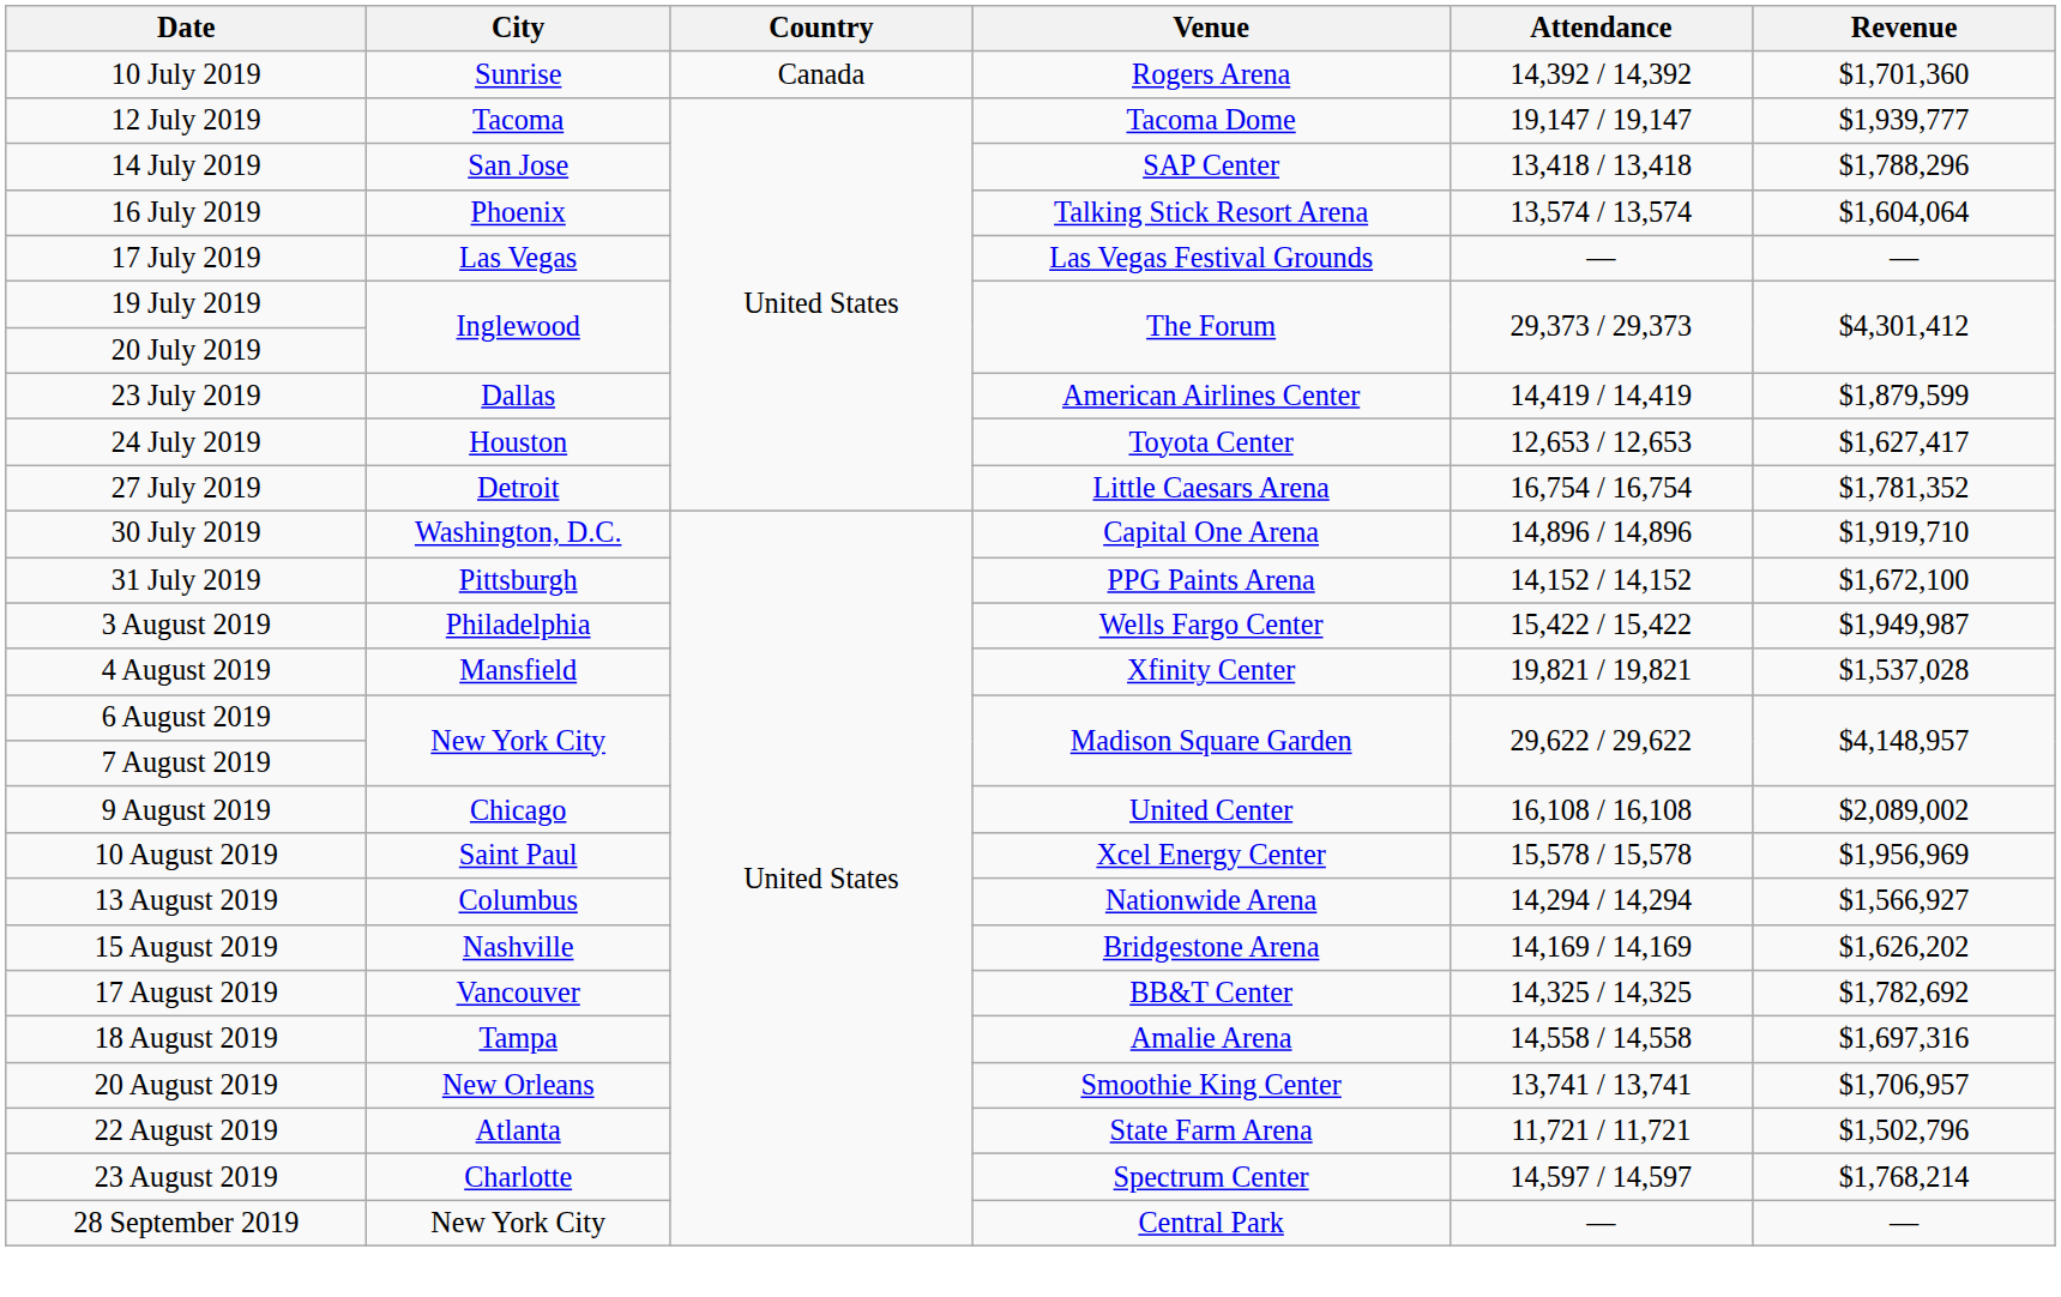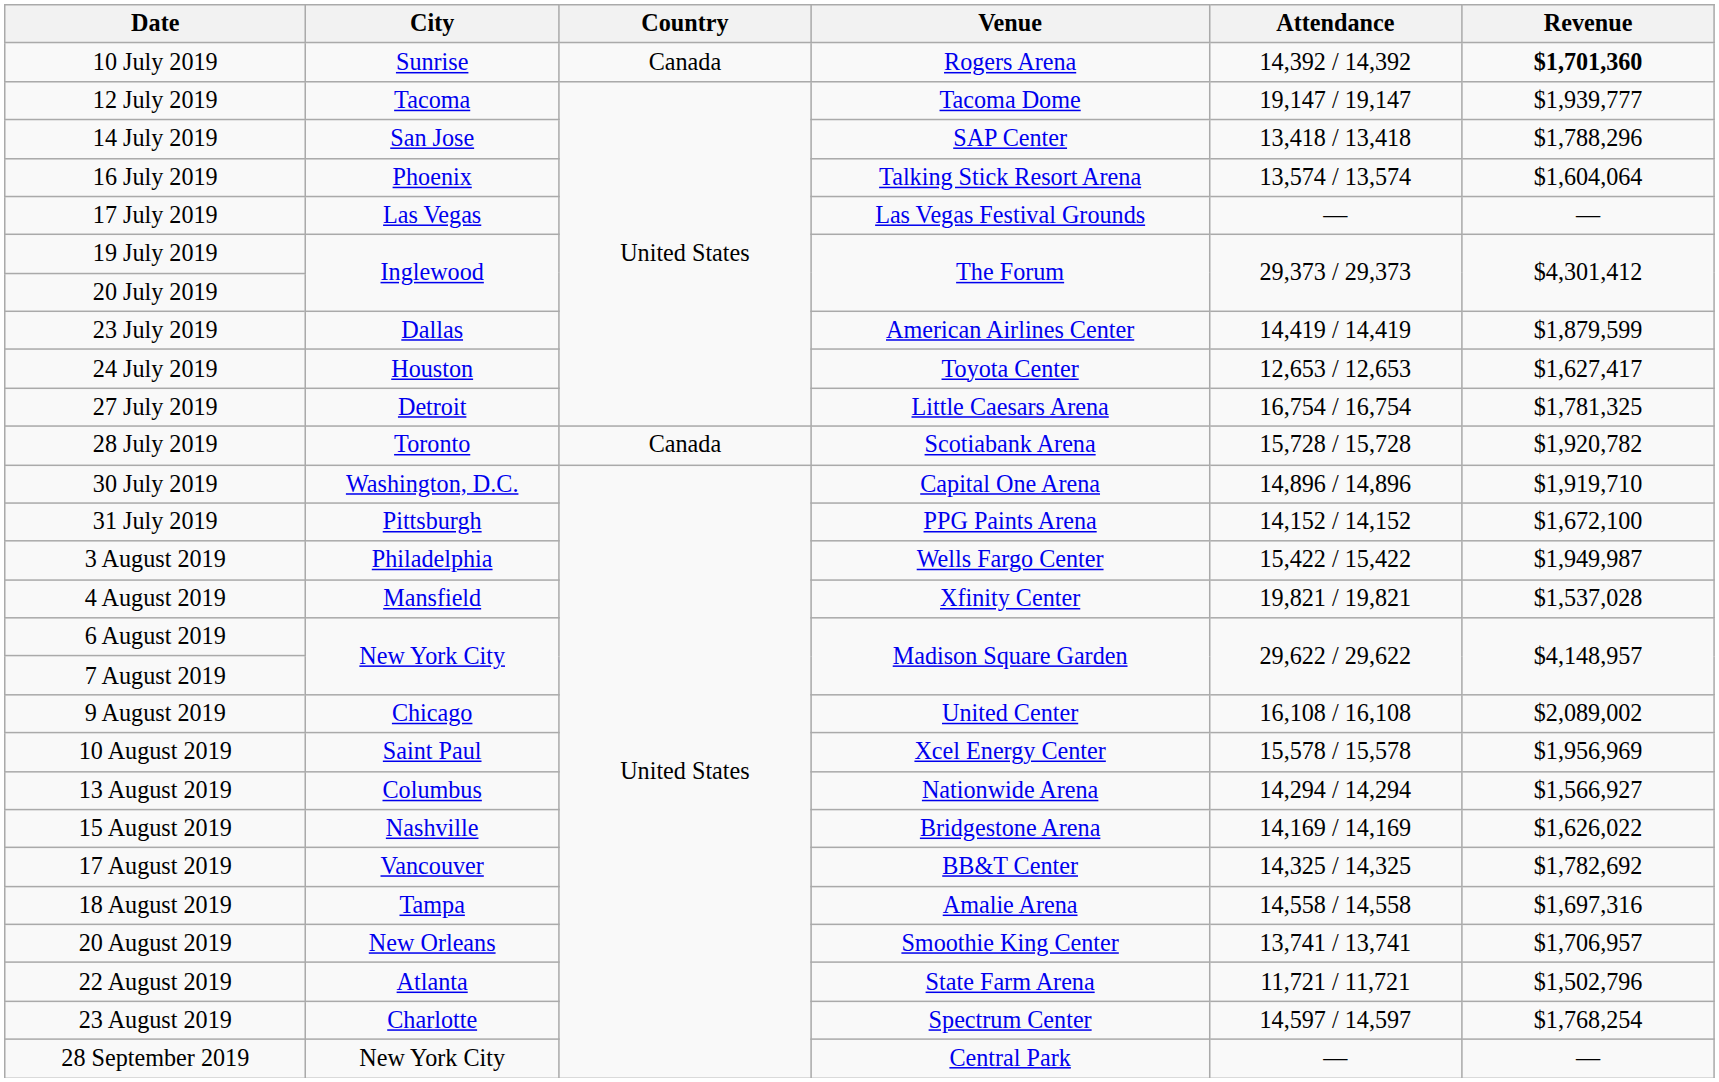 <table class="wikitable plainrowheaders" style="text-align:center;">
 <tr>
 <th scope="col" style="width:12em;">Date</th>
 <th scope="col" style="width:10em;">City</th>
 <th scope="col" style="width:10em;">Country</th>
 <th scope="col" style="width:16em;">Venue</th>
 <th scope="col" style="width:10em;">Attendance</th>
 <th scope="col" style="width:10em;">Revenue</th>
 </tr>
 <tr>
 <td>10 July 2019</td>
 <td><a href='#'>Sunrise</a></td>
 <td>Canada</td>
 <td><a href='#'>Rogers Arena</a></td>
 <td>14,392 / 14,392</td>
-<td>$1,701,360</td>
+<td><strong>$1,701,360</strong></td>
 </tr>
 <tr>
 <td>12 July 2019</td>
 <td><a href='#'>Tacoma</a></td>
 <td rowspan="9">United States</td>
 <td><a href='#'>Tacoma Dome</a></td>
 <td>19,147 / 19,147</td>
 <td>$1,939,777</td>
 </tr>
 <tr>
 <td>14 July 2019</td>
 <td><a href='#'>San Jose</a></td>
 <td><a href='#'>SAP Center</a></td>
 <td>13,418 / 13,418</td>
 <td>$1,788,296</td>
 </tr>
 <tr>
 <td>16 July 2019</td>
 <td><a href='#'>Phoenix</a></td>
 <td><a href='#'>Talking Stick Resort Arena</a></td>
 <td>13,574 / 13,574</td>
 <td>$1,604,064</td>
 </tr>
 <tr>
 <td>17 July 2019</td>
 <td><a href='#'>Las Vegas</a></td>
 <td><a href='#'>Las Vegas Festival Grounds</a></td>
 <td>—</td>
 <td>—</td>
 </tr>
 <tr>
 <td>19 July 2019</td>
 <td rowspan="2"><a href='#'>Inglewood</a></td>
 <td rowspan="2"><a href='#'>The Forum</a></td>
 <td rowspan="2">29,373 / 29,373</td>
 <td rowspan="2">$4,301,412</td>
 </tr>
 <tr>
 <td>20 July 2019</td>
 </tr>
 <tr>
 <td>23 July 2019</td>
 <td><a href='#'>Dallas</a></td>
 <td><a href='#'>American Airlines Center</a></td>
 <td>14,419 / 14,419</td>
 <td>$1,879,599</td>
 </tr>
 <tr>
 <td>24 July 2019</td>
 <td><a href='#'>Houston</a></td>
 <td><a href='#'>Toyota Center</a></td>
 <td>12,653 / 12,653</td>
 <td>$1,627,417</td>
 </tr>
 <tr>
 <td>27 July 2019</td>
 <td><a href='#'>Detroit</a></td>
 <td><a href='#'>Little Caesars Arena</a></td>
 <td>16,754 / 16,754</td>
-<td>$1,781,352</td>
+<td>$1,781,325</td>
+</tr>
+<tr>
+<td>28 July 2019</td>
+<td><a href='#'>Toronto</a></td>
+<td>Canada</td>
+<td><a href='#'>Scotiabank Arena</a></td>
+<td>15,728 / 15,728</td>
+<td>$1,920,782</td>
 </tr>
 <tr>
 <td>30 July 2019</td>
 <td><a href='#'>Washington, D.C.</a></td>
 <td rowspan="16">United States</td>
 <td><a href='#'>Capital One Arena</a></td>
 <td>14,896 / 14,896</td>
 <td>$1,919,710</td>
 </tr>
 <tr>
 <td>31 July 2019</td>
 <td><a href='#'>Pittsburgh</a></td>
 <td><a href='#'>PPG Paints Arena</a></td>
 <td>14,152 / 14,152</td>
 <td>$1,672,100</td>
 </tr>
 <tr>
 <td>3 August 2019</td>
 <td><a href='#'>Philadelphia</a></td>
 <td><a href='#'>Wells Fargo Center</a></td>
 <td>15,422 / 15,422</td>
 <td>$1,949,987</td>
 </tr>
 <tr>
 <td>4 August 2019</td>
 <td><a href='#'>Mansfield</a></td>
 <td><a href='#'>Xfinity Center</a></td>
 <td>19,821 / 19,821</td>
 <td>$1,537,028</td>
 </tr>
 <tr>
 <td>6 August 2019</td>
 <td rowspan="2"><a href='#'>New York City</a></td>
 <td rowspan="2"><a href='#'>Madison Square Garden</a></td>
 <td rowspan="2">29,622 / 29,622</td>
 <td rowspan="2">$4,148,957</td>
 </tr>
 <tr>
 <td>7 August 2019</td>
 </tr>
 <tr>
 <td>9 August 2019</td>
 <td><a href='#'>Chicago</a></td>
 <td><a href='#'>United Center</a></td>
 <td>16,108 / 16,108</td>
 <td>$2,089,002</td>
 </tr>
 <tr>
 <td>10 August 2019</td>
 <td><a href='#'>Saint Paul</a></td>
 <td><a href='#'>Xcel Energy Center</a></td>
 <td>15,578 / 15,578</td>
 <td>$1,956,969</td>
 </tr>
 <tr>
 <td>13 August 2019</td>
 <td><a href='#'>Columbus</a></td>
 <td><a href='#'>Nationwide Arena</a></td>
 <td>14,294 / 14,294</td>
 <td>$1,566,927</td>
 </tr>
 <tr>
 <td>15 August 2019</td>
 <td><a href='#'>Nashville</a></td>
 <td><a href='#'>Bridgestone Arena</a></td>
 <td>14,169 / 14,169</td>
-<td>$1,626,202</td>
+<td>$1,626,022</td>
 </tr>
 <tr>
 <td>17 August 2019</td>
 <td><a href='#'>Vancouver</a></td>
 <td><a href='#'>BB&T Center</a></td>
 <td>14,325 / 14,325</td>
 <td>$1,782,692</td>
 </tr>
 <tr>
 <td>18 August 2019</td>
 <td><a href='#'>Tampa</a></td>
 <td><a href='#'>Amalie Arena</a></td>
 <td>14,558 / 14,558</td>
 <td>$1,697,316</td>
 </tr>
 <tr>
 <td>20 August 2019</td>
 <td><a href='#'>New Orleans</a></td>
 <td><a href='#'>Smoothie King Center</a></td>
 <td>13,741 / 13,741</td>
 <td>$1,706,957</td>
 </tr>
 <tr>
 <td>22 August 2019</td>
 <td><a href='#'>Atlanta</a></td>
 <td><a href='#'>State Farm Arena</a></td>
 <td>11,721 / 11,721</td>
 <td>$1,502,796</td>
 </tr>
 <tr>
 <td>23 August 2019</td>
 <td><a href='#'>Charlotte</a></td>
 <td><a href='#'>Spectrum Center</a></td>
 <td>14,597 / 14,597</td>
-<td>$1,768,214</td>
+<td>$1,768,254</td>
 </tr>
 <tr>
 <td>28 September 2019</td>
 <td>New York City</td>
 <td><a href='#'>Central Park</a></td>
 <td>—</td>
 <td>—</td>
 </tr>
 </table>
